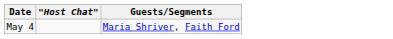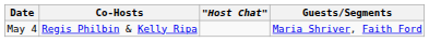 <table class="wikitable sortable" style="text-align:center;">
 <tr>
 <th>Date</th>
+<th>Co-Hosts</th>
 <th><em>"Host Chat"</em></th>
 <th>Guests/Segments</th>
 </tr>
 <tr>
 <td>May 4</td>
+<td><a href='#'>Regis Philbin</a> & <a href='#'>Kelly Ripa</a></td>
 <td></td>
 <td><a href='#'>Maria Shriver</a>, <a href='#'>Faith Ford</a></td>
 </tr>
 </table>
